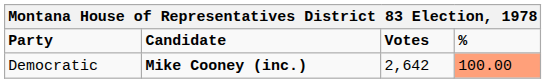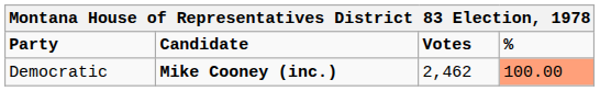 <table class="wikitable">
 <tr>
 <th colspan="4">Montana House of Representatives District 83 Election, 1978</th>
 </tr>
 <tr>
 <td><strong>Party</strong></td>
 <td><strong>Candidate</strong></td>
 <td><strong>Votes</strong></td>
 <td><strong>%</strong></td>
 </tr>
 <tr>
 <td>Democratic</td>
 <td><strong>Mike Cooney (inc.)</strong></td>
-<td>2,642</td>
+<td>2,462</td>
 <td style="background: lightsalmon;">100.00</td>
 </tr>
 </table>
